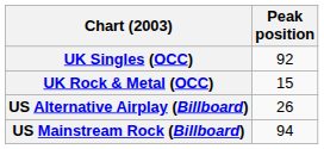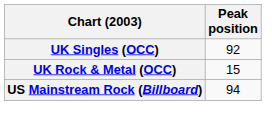 <table class="wikitable sortable plainrowheaders" style="text-align:center">
 <tr>
 <th scope="col">Chart (2003)</th>
 <th scope="col">Peak<br>position</th>
 </tr>
 <tr>
 <th scope="row"><a href='#'>UK Singles</a> (<a href='#'>OCC</a>)</th>
 <td>92</td>
 </tr>
 <tr>
 <th scope="row"><a href='#'>UK Rock & Metal</a> (<a href='#'>OCC</a>)</th>
 <td>15</td>
 </tr>
 <tr>
-<th scope="row">US <a href='#'>Alternative Airplay</a> (<em><a href='#'>Billboard</a></em>)</th>
-<td>26</td>
-</tr>
-<tr>
 <th scope="row">US <a href='#'>Mainstream Rock</a> (<em><a href='#'>Billboard</a></em>) </th>
 <td>94</td>
 </tr>
 </table>
